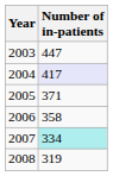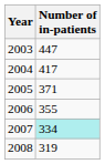 <table class="wikitable">
 <tr>
 <th scope=col>Year<br></th>
 <th scope=col>Number of<br>in-patients</th>
 </tr>
 <tr>
 <td>2003</td>
 <td>447</td>
 </tr>
 <tr>
 <td>2004</td>
-<td style="background: lavender;">417</td>
+<td>417</td>
 </tr>
 <tr>
 <td>2005</td>
 <td>371</td>
 </tr>
 <tr>
 <td>2006</td>
-<td>358</td>
+<td>355</td>
 </tr>
 <tr>
 <td>2007</td>
 <td style="background: paleturquoise;">334</td>
 </tr>
 <tr>
 <td>2008</td>
 <td>319</td>
 </tr>
 </table>
